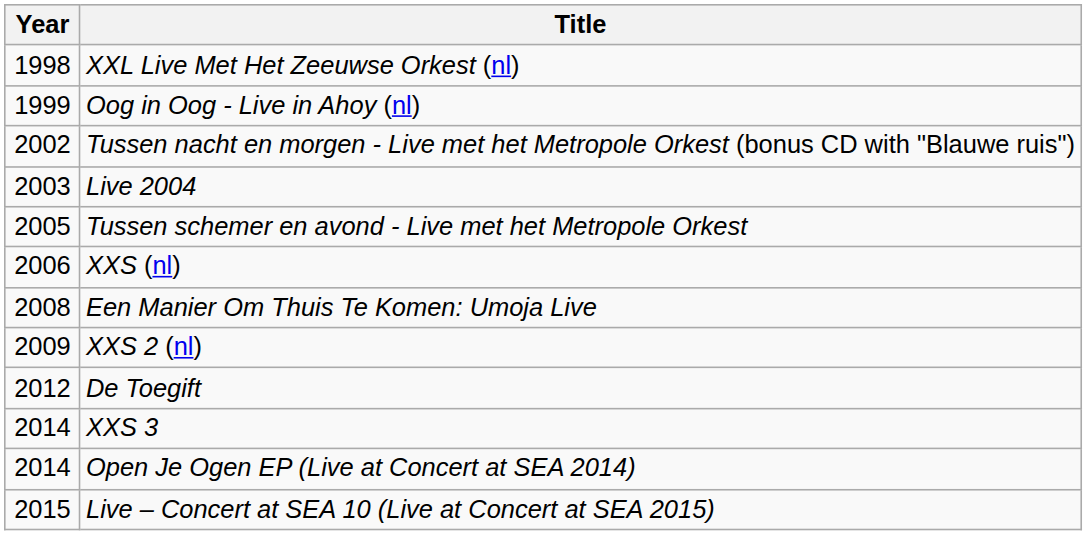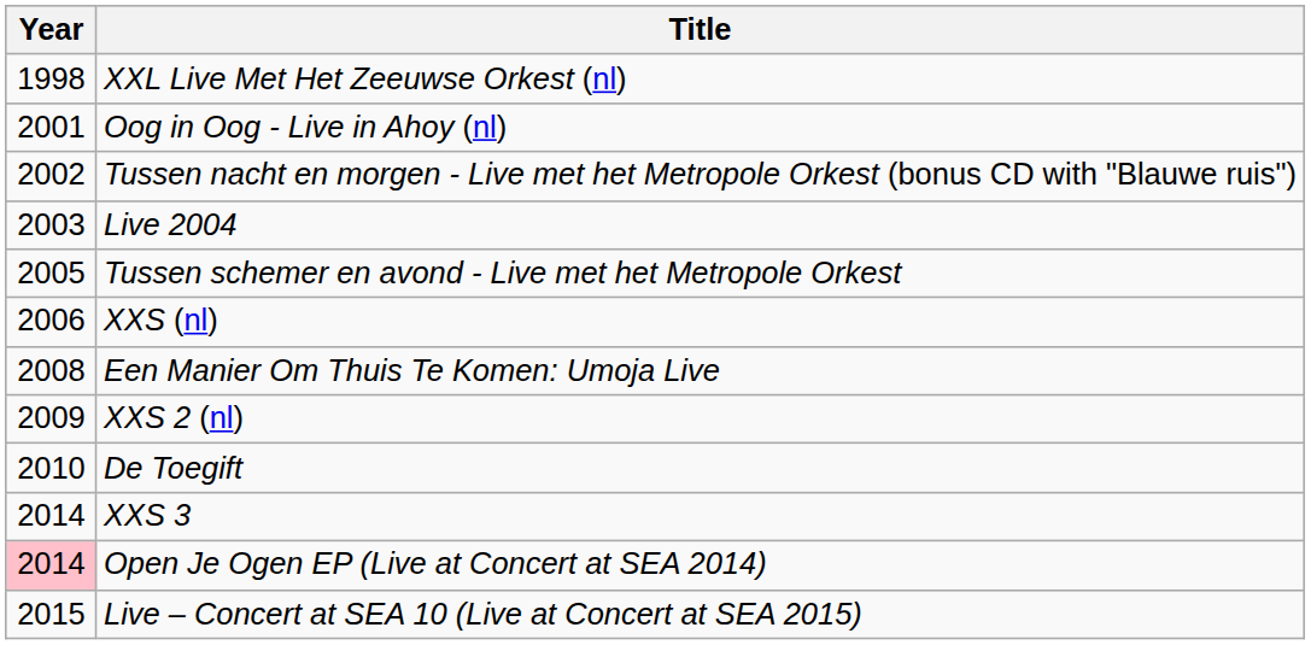 <table class="wikitable">
 <tr>
 <th width="40">Year</th>
 <th>Title</th>
 </tr>
 <tr>
 <td align="center">1998</td>
 <td><em>XXL Live Met Het Zeeuwse Orkest</em> (<a href='#'>nl</a>)</td>
 </tr>
 <tr>
-<td align="center">1999</td>
+<td align="center">2001</td>
 <td><em>Oog in Oog - Live in Ahoy</em> (<a href='#'>nl</a>)</td>
 </tr>
 <tr>
 <td align="center">2002</td>
 <td><em>Tussen nacht en morgen - Live met het Metropole Orkest</em> (bonus CD with "Blauwe ruis")</td>
 </tr>
 <tr>
 <td align="center">2003</td>
 <td><em>Live 2004</em></td>
 </tr>
 <tr>
 <td align="center">2005</td>
 <td><em>Tussen schemer en avond - Live met het Metropole Orkest</em></td>
 </tr>
 <tr>
 <td align="center">2006</td>
 <td><em>XXS</em> (<a href='#'>nl</a>)</td>
 </tr>
 <tr>
 <td align="center">2008</td>
 <td><em>Een Manier Om Thuis Te Komen: Umoja Live</em></td>
 </tr>
 <tr>
 <td align="center">2009</td>
 <td><em>XXS 2</em> (<a href='#'>nl</a>)</td>
 </tr>
 <tr>
-<td align="center">2012</td>
+<td align="center">2010</td>
 <td><em>De Toegift</em></td>
 </tr>
 <tr>
 <td align="center">2014</td>
 <td><em>XXS 3</em></td>
 </tr>
 <tr>
-<td align="center">2014</td>
+<td align="center" style="background: pink;">2014</td>
 <td><em>Open Je Ogen EP (Live at Concert at SEA 2014)</em></td>
 </tr>
 <tr>
 <td align="center">2015</td>
 <td><em>Live – Concert at SEA 10 (Live at Concert at SEA 2015)</em></td>
 </tr>
 </table>
